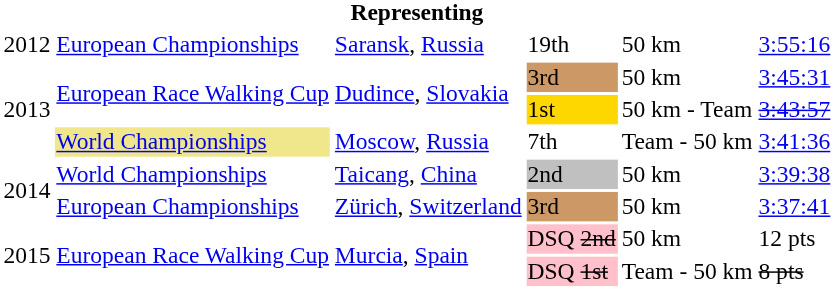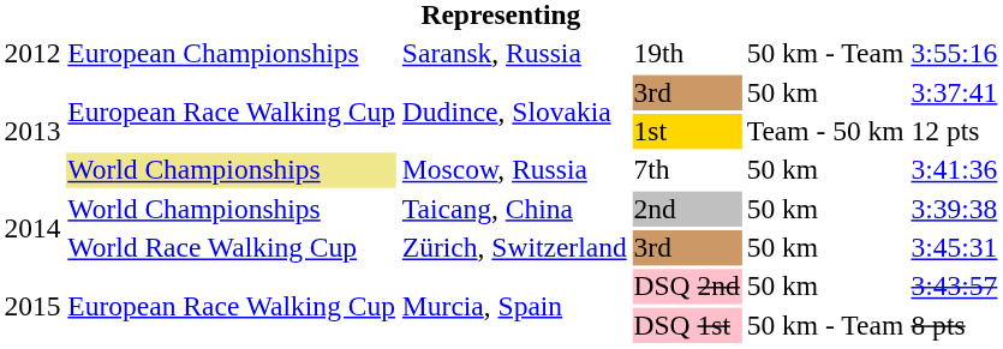 <table>
 <tr>
 <th colspan="6">Representing </th>
 </tr>
 <tr>
 <td>2012</td>
 <td><a href='#'>European Championships</a></td>
 <td><a href='#'>Saransk</a>, <a href='#'>Russia</a></td>
 <td>19th</td>
-<td>50 km</td>
+<td>50 km - Team</td>
 <td><a href='#'>3:55:16</a></td>
 </tr>
 <tr>
 <td rowspan=3>2013</td>
 <td rowspan=2><a href='#'>European Race Walking Cup</a></td>
 <td rowspan=2><a href='#'>Dudince</a>, <a href='#'>Slovakia</a></td>
 <td bgcolor="cc9966">3rd</td>
 <td>50 km</td>
-<td><a href='#'>3:45:31</a></td>
+<td><a href='#'>3:37:41</a></td>
 </tr>
 <tr>
 <td bgcolor=gold>1st</td>
-<td>50 km - Team</td>
-<td><a href='#'><del>3:43:57 </del></a></td>
+<td>Team - 50 km</td>
+<td>12 pts</td>
 </tr>
 <tr>
 <td style="background: khaki;"><a href='#'>World Championships</a></td>
 <td><a href='#'>Moscow</a>, <a href='#'>Russia</a></td>
 <td>7th</td>
-<td>Team - 50 km</td>
+<td>50 km</td>
 <td><a href='#'>3:41:36</a></td>
 </tr>
 <tr>
 <td rowspan=2>2014</td>
 <td><a href='#'>World Championships</a></td>
 <td><a href='#'>Taicang</a>, <a href='#'>China</a></td>
 <td bgcolor=silver>2nd</td>
 <td>50 km</td>
 <td><a href='#'>3:39:38</a></td>
 </tr>
 <tr>
-<td><a href='#'>European Championships</a></td>
+<td><a href='#'>World Race Walking Cup</a></td>
 <td><a href='#'>Zürich</a>, <a href='#'>Switzerland</a></td>
 <td bgcolor="cc9966">3rd</td>
 <td>50 km</td>
-<td><a href='#'>3:37:41</a></td>
+<td><a href='#'>3:45:31</a></td>
 </tr>
 <tr>
 <td rowspan=2>2015</td>
 <td rowspan=2><a href='#'>European Race Walking Cup</a></td>
 <td rowspan=2><a href='#'>Murcia</a>, <a href='#'>Spain</a></td>
 <td bgcolor=pink>DSQ <del>2nd </del></td>
 <td>50 km</td>
-<td>12 pts</td>
+<td><a href='#'><del>3:43:57 </del></a></td>
 </tr>
 <tr>
 <td bgcolor=pink>DSQ <del>1st </del></td>
-<td>Team - 50 km</td>
+<td>50 km - Team</td>
 <td><del>8 pts </del></td>
 </tr>
 </table>
